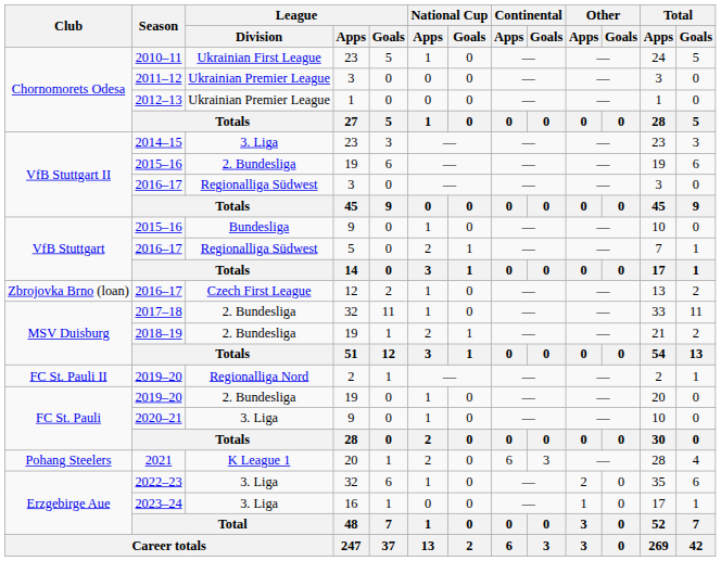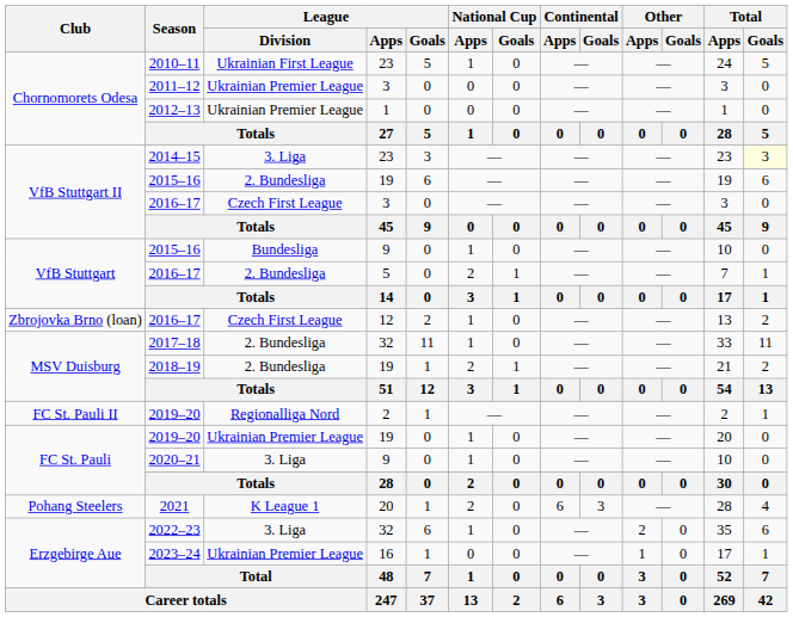 <table class="wikitable" style="text-align:center">
 <tr>
 <th rowspan="2">Club</th>
 <th rowspan="2">Season</th>
 <th colspan="3">League</th>
 <th colspan="2">National Cup</th>
 <th colspan="2">Continental</th>
 <th colspan="2">Other</th>
 <th colspan="2">Total</th>
 </tr>
 <tr>
 <th>Division</th>
 <th>Apps</th>
 <th>Goals</th>
 <th>Apps</th>
 <th>Goals</th>
 <th>Apps</th>
 <th>Goals</th>
 <th>Apps</th>
 <th>Goals</th>
 <th>Apps</th>
 <th>Goals</th>
 </tr>
 <tr>
 <td rowspan="4"><a href='#'>Chornomorets Odesa</a></td>
 <td><a href='#'>2010–11</a></td>
 <td><a href='#'>Ukrainian First League</a></td>
 <td>23</td>
 <td>5</td>
 <td>1</td>
 <td>0</td>
 <td colspan="2">—</td>
 <td colspan="2">—</td>
 <td>24</td>
 <td>5</td>
 </tr>
 <tr>
 <td><a href='#'>2011–12</a></td>
 <td><a href='#'>Ukrainian Premier League</a></td>
 <td>3</td>
 <td>0</td>
 <td>0</td>
 <td>0</td>
 <td colspan="2">—</td>
 <td colspan="2">—</td>
 <td>3</td>
 <td>0</td>
 </tr>
 <tr>
 <td><a href='#'>2012–13</a></td>
 <td>Ukrainian Premier League</td>
 <td>1</td>
 <td>0</td>
 <td>0</td>
 <td>0</td>
 <td colspan="2">—</td>
 <td colspan="2">—</td>
 <td>1</td>
 <td>0</td>
 </tr>
 <tr>
 <th colspan="2">Totals</th>
 <th>27</th>
 <th>5</th>
 <th>1</th>
 <th>0</th>
 <th>0</th>
 <th>0</th>
 <th>0</th>
 <th>0</th>
 <th>28</th>
 <th>5</th>
 </tr>
 <tr>
 <td rowspan="4"><a href='#'>VfB Stuttgart II</a></td>
 <td><a href='#'>2014–15</a></td>
 <td><a href='#'>3. Liga</a></td>
 <td>23</td>
 <td>3</td>
 <td colspan="2">—</td>
 <td colspan="2">—</td>
 <td colspan="2">—</td>
 <td>23</td>
-<td>3</td>
+<td style="background: lightyellow;">3</td>
 </tr>
 <tr>
 <td><a href='#'>2015–16</a></td>
 <td><a href='#'>2. Bundesliga</a></td>
 <td>19</td>
 <td>6</td>
 <td colspan="2">—</td>
 <td colspan="2">—</td>
 <td colspan="2">—</td>
 <td>19</td>
 <td>6</td>
 </tr>
 <tr>
 <td><a href='#'>2016–17</a></td>
-<td><a href='#'>Regionalliga Südwest</a></td>
+<td><a href='#'>Czech First League</a></td>
 <td>3</td>
 <td>0</td>
 <td colspan="2">—</td>
 <td colspan="2">—</td>
 <td colspan="2">—</td>
 <td>3</td>
 <td>0</td>
 </tr>
 <tr>
 <th colspan="2">Totals</th>
 <th>45</th>
 <th>9</th>
 <th>0</th>
 <th>0</th>
 <th>0</th>
 <th>0</th>
 <th>0</th>
 <th>0</th>
 <th>45</th>
 <th>9</th>
 </tr>
 <tr>
 <td rowspan="3"><a href='#'>VfB Stuttgart</a></td>
 <td><a href='#'>2015–16</a></td>
 <td><a href='#'>Bundesliga</a></td>
 <td>9</td>
 <td>0</td>
 <td>1</td>
 <td>0</td>
 <td colspan="2">—</td>
 <td colspan="2">—</td>
 <td>10</td>
 <td>0</td>
 </tr>
 <tr>
 <td><a href='#'>2016–17</a></td>
-<td><a href='#'>Regionalliga Südwest</a></td>
+<td><a href='#'>2. Bundesliga</a></td>
 <td>5</td>
 <td>0</td>
 <td>2</td>
 <td>1</td>
 <td colspan="2">—</td>
 <td colspan="2">—</td>
 <td>7</td>
 <td>1</td>
 </tr>
 <tr>
 <th colspan="2">Totals</th>
 <th>14</th>
 <th>0</th>
 <th>3</th>
 <th>1</th>
 <th>0</th>
 <th>0</th>
 <th>0</th>
 <th>0</th>
 <th>17</th>
 <th>1</th>
 </tr>
 <tr>
 <td><a href='#'>Zbrojovka Brno</a> (loan)</td>
 <td><a href='#'>2016–17</a></td>
 <td><a href='#'>Czech First League</a></td>
 <td>12</td>
 <td>2</td>
 <td>1</td>
 <td>0</td>
 <td colspan="2">—</td>
 <td colspan="2">—</td>
 <td>13</td>
 <td>2</td>
 </tr>
 <tr>
 <td rowspan="3"><a href='#'>MSV Duisburg</a></td>
 <td><a href='#'>2017–18</a></td>
 <td>2. Bundesliga</td>
 <td>32</td>
 <td>11</td>
 <td>1</td>
 <td>0</td>
 <td colspan="2">—</td>
 <td colspan="2">—</td>
 <td>33</td>
 <td>11</td>
 </tr>
 <tr>
 <td><a href='#'>2018–19</a></td>
 <td>2. Bundesliga</td>
 <td>19</td>
 <td>1</td>
 <td>2</td>
 <td>1</td>
 <td colspan="2">—</td>
 <td colspan="2">—</td>
 <td>21</td>
 <td>2</td>
 </tr>
 <tr>
 <th colspan="2">Totals</th>
 <th>51</th>
 <th>12</th>
 <th>3</th>
 <th>1</th>
 <th>0</th>
 <th>0</th>
 <th>0</th>
 <th>0</th>
 <th>54</th>
 <th>13</th>
 </tr>
 <tr>
 <td><a href='#'>FC St. Pauli II</a></td>
 <td><a href='#'>2019–20</a></td>
 <td><a href='#'>Regionalliga Nord</a></td>
 <td>2</td>
 <td>1</td>
 <td colspan="2">—</td>
 <td colspan="2">—</td>
 <td colspan="2">—</td>
 <td>2</td>
 <td>1</td>
 </tr>
 <tr>
 <td rowspan="3"><a href='#'>FC St. Pauli</a></td>
 <td><a href='#'>2019–20</a></td>
-<td>2. Bundesliga</td>
+<td><a href='#'>Ukrainian Premier League</a></td>
 <td>19</td>
 <td>0</td>
 <td>1</td>
 <td>0</td>
 <td colspan="2">—</td>
 <td colspan="2">—</td>
 <td>20</td>
 <td>0</td>
 </tr>
 <tr>
 <td><a href='#'>2020–21</a></td>
 <td>3. Liga</td>
 <td>9</td>
 <td>0</td>
 <td>1</td>
 <td>0</td>
 <td colspan="2">—</td>
 <td colspan="2">—</td>
 <td>10</td>
 <td>0</td>
 </tr>
 <tr>
 <th colspan="2">Totals</th>
 <th>28</th>
 <th>0</th>
 <th>2</th>
 <th>0</th>
 <th>0</th>
 <th>0</th>
 <th>0</th>
 <th>0</th>
 <th>30</th>
 <th>0</th>
 </tr>
 <tr>
 <td><a href='#'>Pohang Steelers</a></td>
 <td><a href='#'>2021</a></td>
 <td><a href='#'>K League 1</a></td>
 <td>20</td>
 <td>1</td>
 <td>2</td>
 <td>0</td>
 <td>6</td>
 <td>3</td>
 <td colspan="2">—</td>
 <td>28</td>
 <td>4</td>
 </tr>
 <tr>
 <td rowspan="3"><a href='#'>Erzgebirge Aue</a></td>
 <td><a href='#'>2022–23</a></td>
 <td>3. Liga</td>
 <td>32</td>
 <td>6</td>
 <td>1</td>
 <td>0</td>
 <td colspan="2">—</td>
 <td>2</td>
 <td>0</td>
 <td>35</td>
 <td>6</td>
 </tr>
 <tr>
 <td><a href='#'>2023–24</a></td>
-<td>3. Liga</td>
+<td><a href='#'>Ukrainian Premier League</a></td>
 <td>16</td>
 <td>1</td>
 <td>0</td>
 <td>0</td>
 <td colspan="2">—</td>
 <td>1</td>
 <td>0</td>
 <td>17</td>
 <td>1</td>
 </tr>
 <tr>
 <th colspan="2">Total</th>
 <th>48</th>
 <th>7</th>
 <th>1</th>
 <th>0</th>
 <th>0</th>
 <th>0</th>
 <th>3</th>
 <th>0</th>
 <th>52</th>
 <th>7</th>
 </tr>
 <tr>
 <th colspan="3">Career totals</th>
 <th>247</th>
 <th>37</th>
 <th>13</th>
 <th>2</th>
 <th>6</th>
 <th>3</th>
 <th>3</th>
 <th>0</th>
 <th>269</th>
 <th>42</th>
 </tr>
 </table>
